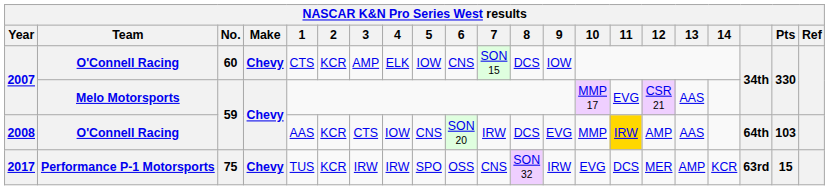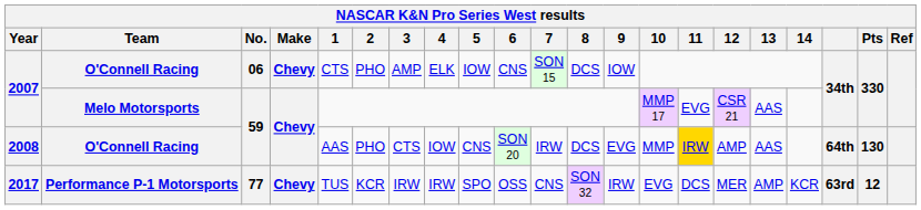 <table class="wikitable" style="text-align:center; font-size:75%">
 <tr>
 <th colspan=23><a href='#'>NASCAR K&N Pro Series West</a> results</th>
 </tr>
 <tr>
 <th>Year</th>
 <th>Team</th>
 <th>No.</th>
 <th>Make</th>
 <th>1</th>
 <th>2</th>
 <th>3</th>
 <th>4</th>
 <th>5</th>
 <th>6</th>
 <th>7</th>
 <th>8</th>
 <th>9</th>
 <th>10</th>
 <th>11</th>
 <th>12</th>
 <th>13</th>
 <th>14</th>
 <th></th>
 <th>Pts</th>
 <th>Ref</th>
 </tr>
 <tr>
 <th rowspan=2><a href='#'>2007</a></th>
 <th><a href='#'>O'Connell Racing</a></th>
-<th>60</th>
+<th>06</th>
 <th><a href='#'>Chevy</a></th>
 <td><a href='#'>CTS</a></td>
-<td><a href='#'>KCR</a></td>
+<td><a href='#'>PHO</a></td>
 <td><a href='#'>AMP</a></td>
 <td><a href='#'>ELK</a></td>
 <td><a href='#'>IOW</a></td>
 <td><a href='#'>CNS</a></td>
 <td style="background:#DFFFDF;"><a href='#'>SON</a><br><small>15</small></td>
 <td><a href='#'>DCS</a></td>
 <td><a href='#'>IOW</a></td>
 <td colspan=5></td>
 <th rowspan=2>34th</th>
 <th rowspan=2>330</th>
 <th rowspan=2></th>
 </tr>
 <tr>
 <th><a href='#'>Melo Motorsports</a></th>
 <th rowspan=2>59</th>
 <th rowspan=2><a href='#'>Chevy</a></th>
 <td colspan=9></td>
 <td style="background:#EFCFFF;"><a href='#'>MMP</a><br><small>17</small></td>
 <td><a href='#'>EVG</a></td>
 <td style="background:#EFCFFF;"><a href='#'>CSR</a><br><small>21</small></td>
 <td><a href='#'>AAS</a></td>
 <td></td>
 </tr>
 <tr>
 <th><a href='#'>2008</a></th>
 <th><a href='#'>O'Connell Racing</a></th>
 <td><a href='#'>AAS</a></td>
-<td><a href='#'>KCR</a></td>
+<td><a href='#'>PHO</a></td>
 <td><a href='#'>CTS</a></td>
 <td><a href='#'>IOW</a></td>
 <td><a href='#'>CNS</a></td>
 <td style="background:#DFFFDF;"><a href='#'>SON</a><br><small>20</small></td>
 <td><a href='#'>IRW</a></td>
 <td><a href='#'>DCS</a></td>
 <td><a href='#'>EVG</a></td>
 <td><a href='#'>MMP</a></td>
 <td style="background: gold;"><a href='#'>IRW</a></td>
 <td><a href='#'>AMP</a></td>
 <td><a href='#'>AAS</a></td>
 <td></td>
 <th>64th</th>
-<th>103</th>
+<th>130</th>
 <th></th>
 </tr>
 <tr>
 <th><a href='#'>2017</a></th>
 <th><a href='#'>Performance P-1 Motorsports</a></th>
-<th>75</th>
+<th>77</th>
 <th><a href='#'>Chevy</a></th>
 <td><a href='#'>TUS</a></td>
 <td><a href='#'>KCR</a></td>
 <td><a href='#'>IRW</a></td>
 <td><a href='#'>IRW</a></td>
 <td><a href='#'>SPO</a></td>
 <td><a href='#'>OSS</a></td>
 <td><a href='#'>CNS</a></td>
 <td style="background:#EFCFFF;"><a href='#'>SON</a><br><small>32</small></td>
 <td><a href='#'>IRW</a></td>
 <td><a href='#'>EVG</a></td>
 <td><a href='#'>DCS</a></td>
 <td><a href='#'>MER</a></td>
 <td><a href='#'>AMP</a></td>
 <td><a href='#'>KCR</a></td>
 <th>63rd</th>
-<th>15</th>
+<th>12</th>
 <th></th>
 </tr>
 </table>
